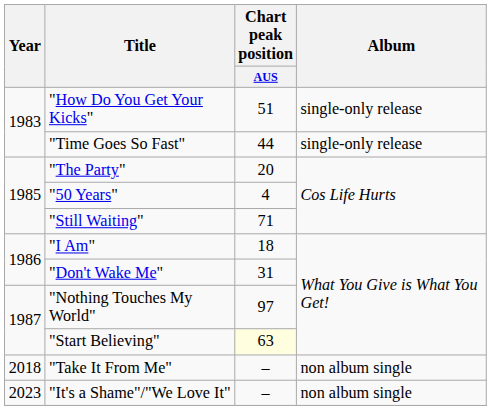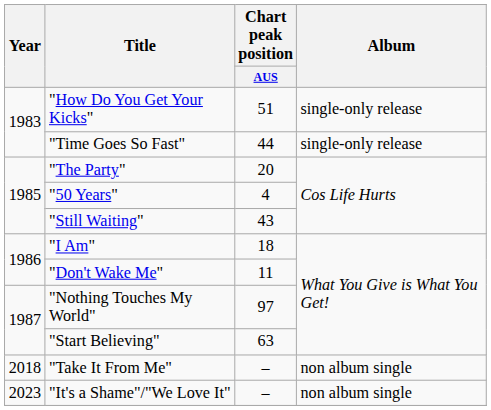 <table class="wikitable">
 <tr>
 <th rowspan="2" width="33">Year</th>
 <th width="180" rowspan="2">Title</th>
 <th colspan="1">Chart peak position</th>
 <th width="180" rowspan="2">Album</th>
 </tr>
 <tr>
 <th style="width:3em;font-size:75%"><a href='#'>AUS</a><br></th>
 </tr>
 <tr>
 <td align="center" rowspan="2">1983</td>
 <td>"<a href='#'>How Do You Get Your Kicks</a>"</td>
 <td align="center">51</td>
 <td align="left" valign="center" rowspan="1">single-only release</td>
 </tr>
 <tr>
 <td>"Time Goes So Fast"</td>
 <td align="center">44</td>
 <td align="left" valign="center" rowspan="1">single-only release</td>
 </tr>
 <tr>
 <td align="center" rowspan="3">1985</td>
 <td>"<a href='#'>The Party</a>"</td>
 <td align="center">20</td>
 <td align="left" valign="center" rowspan="3"><em>Cos Life Hurts</em></td>
 </tr>
 <tr>
 <td>"<a href='#'>50 Years</a>"</td>
 <td align="center">4</td>
 </tr>
 <tr>
 <td>"<a href='#'>Still Waiting</a>"</td>
-<td align="center">71</td>
+<td align="center">43</td>
 </tr>
 <tr>
 <td align="center" rowspan="2">1986</td>
 <td>"<a href='#'>I Am</a>"</td>
 <td align="center">18</td>
 <td align="left" valign="center" rowspan="4"><em>What You Give is What You Get!</em></td>
 </tr>
 <tr>
 <td>"<a href='#'>Don't Wake Me</a>"</td>
-<td align="center">31</td>
+<td align="center">11</td>
 </tr>
 <tr>
 <td align="center" rowspan="2">1987</td>
 <td>"Nothing Touches My World"</td>
 <td align="center">97</td>
 </tr>
 <tr>
 <td>"Start Believing"</td>
-<td align="center" style="background: lightyellow;">63</td>
+<td align="center">63</td>
 </tr>
 <tr>
 <td align="center" rowspan="1">2018</td>
 <td>"Take It From Me"</td>
 <td align="center">–</td>
 <td>non album single</td>
 </tr>
 <tr>
 <td align="center" rowspan="1">2023</td>
 <td>"It's a Shame"/"We Love It"</td>
 <td align="center">–</td>
 <td>non album single</td>
 </tr>
 <tr>
 </tr>
 </table>
